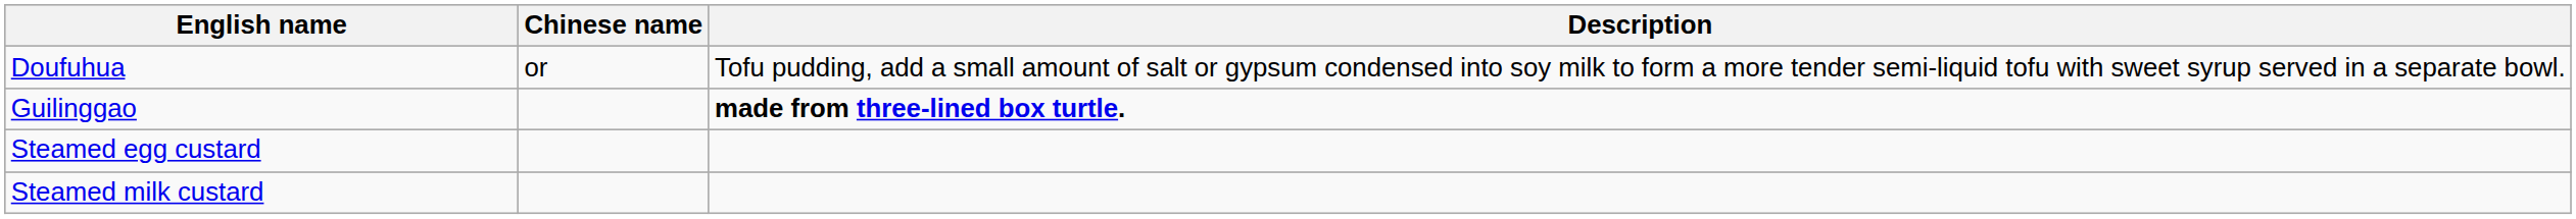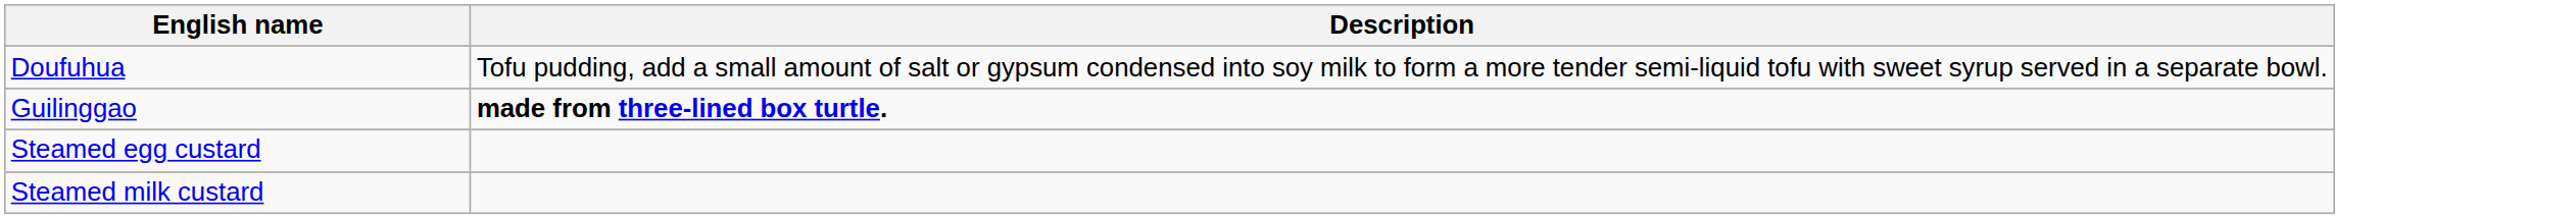 <table class="wikitable">
 <tr>
 <th width=20%>English name</th>
-<th>Chinese name</th>
 <th>Description</th>
 </tr>
 <tr>
 <td><a href='#'>Doufuhua</a></td>
-<td> or </td>
 <td>Tofu pudding, add a small amount of salt or gypsum condensed into soy milk to form a more tender semi-liquid tofu with sweet syrup served in a separate bowl.</td>
 </tr>
 <tr>
 <td><a href='#'>Guilinggao</a></td>
-<td></td>
 <td><strong>made from <a href='#'>three-lined box turtle</a>.</strong></td>
 </tr>
 <tr>
 <td><a href='#'>Steamed egg custard</a></td>
 <td></td>
-<td></td>
 </tr>
 <tr>
 <td><a href='#'>Steamed milk custard</a></td>
 <td></td>
-<td></td>
 </tr>
 </table>
